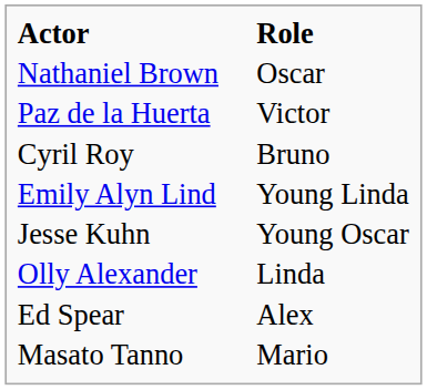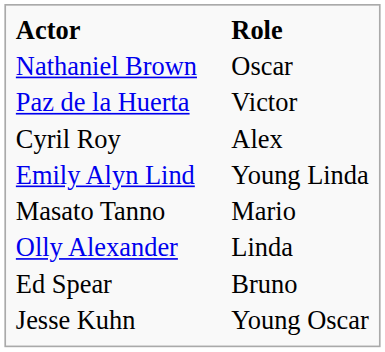 <table class="infobox">
 <tr>
 <th style="text-align:left;">Actor</th>
 <th style="width:7%;"></th>
 <th style="text-align:left;">Role</th>
 </tr>
 <tr>
 <td><a href='#'>Nathaniel Brown</a></td>
 <td></td>
 <td>Oscar</td>
 </tr>
 <tr>
 <td><a href='#'>Paz de la Huerta</a></td>
 <td></td>
 <td>Victor</td>
 </tr>
 <tr>
 <td>Cyril Roy</td>
 <td></td>
-<td>Bruno</td>
+<td>Alex</td>
 </tr>
 <tr>
 <td><a href='#'>Emily Alyn Lind</a></td>
 <td></td>
 <td>Young Linda</td>
 </tr>
 <tr>
-<td>Jesse Kuhn</td>
+<td>Masato Tanno</td>
 <td></td>
-<td>Young Oscar</td>
+<td>Mario</td>
 </tr>
 <tr>
 <td><a href='#'>Olly Alexander</a></td>
 <td></td>
 <td>Linda</td>
 </tr>
 <tr>
 <td>Ed Spear</td>
 <td></td>
-<td>Alex</td>
+<td>Bruno</td>
 </tr>
 <tr>
-<td>Masato Tanno</td>
+<td>Jesse Kuhn</td>
 <td></td>
-<td>Mario</td>
+<td>Young Oscar</td>
 </tr>
 </table>
